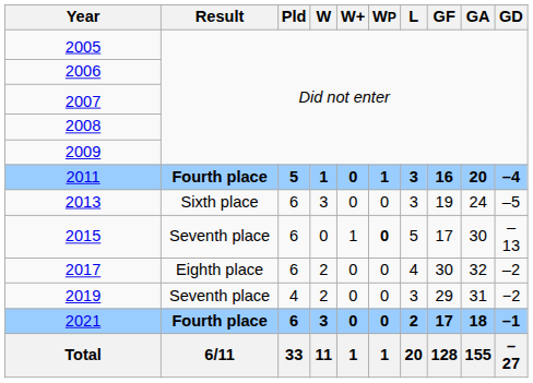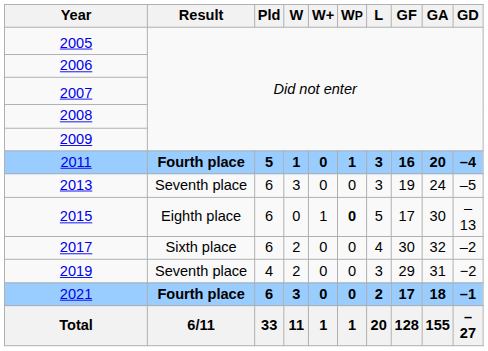 <table class="wikitable" style="text-align: center;">
 <tr>
 <th width=150>Year</th>
 <th width=110>Result</th>
 <th width=20>Pld</th>
 <th width=20>W</th>
 <th width=20>W+</th>
 <th width=20>W<small>P</small></th>
 <th width=20>L</th>
 <th width=20>GF</th>
 <th width=20>GA</th>
 <th width=25>GD</th>
 </tr>
 <tr>
 <td> <a href='#'>2005</a><sup></sup></td>
 <td colspan=9 rowspan=5><em>Did not enter</em></td>
 </tr>
 <tr>
 <td> <a href='#'>2006</a></td>
 </tr>
 <tr>
 <td> <a href='#'>2007</a><sup></sup></td>
 </tr>
 <tr>
 <td> <a href='#'>2008</a></td>
 </tr>
 <tr>
 <td> <a href='#'>2009</a></td>
 </tr>
 <tr bgcolor=#9acdff>
 <td> <a href='#'>2011</a></td>
 <td><strong>Fourth place</strong></td>
 <td><strong>5</strong></td>
 <td><strong>1</strong></td>
 <td><strong>0</strong></td>
 <td><strong>1</strong></td>
 <td><strong>3</strong></td>
 <td><strong>16</strong></td>
 <td><strong>20</strong></td>
 <td><strong>–4</strong></td>
 </tr>
 <tr>
 <td> <a href='#'>2013</a></td>
-<td>Sixth place</td>
+<td>Seventh place</td>
 <td>6</td>
 <td>3</td>
 <td>0</td>
 <td>0</td>
 <td>3</td>
 <td>19</td>
 <td>24</td>
 <td>–5</td>
 </tr>
 <tr>
 <td> <a href='#'>2015</a></td>
-<td>Seventh place</td>
+<td>Eighth place</td>
 <td>6</td>
 <td>0</td>
 <td>1</td>
 <td><strong>0</strong></td>
 <td>5</td>
 <td>17</td>
 <td>30</td>
 <td>–13</td>
 </tr>
 <tr>
 <td> <a href='#'>2017</a></td>
-<td>Eighth place</td>
+<td>Sixth place</td>
 <td>6</td>
 <td>2</td>
 <td>0</td>
 <td>0</td>
 <td>4</td>
 <td>30</td>
 <td>32</td>
 <td>–2</td>
 </tr>
 <tr>
 <td> <a href='#'>2019</a></td>
 <td>Seventh place</td>
 <td>4</td>
 <td>2</td>
 <td>0</td>
 <td>0</td>
 <td>3</td>
 <td>29</td>
 <td>31</td>
 <td>−2</td>
 </tr>
 <tr bgcolor=#9acdff>
 <td> <a href='#'>2021</a></td>
 <td><strong>Fourth place</strong></td>
 <td><strong>6</strong></td>
 <td><strong>3</strong></td>
 <td><strong>0</strong></td>
 <td><strong>0</strong></td>
 <td><strong>2</strong></td>
 <td><strong>17</strong></td>
 <td><strong>18</strong></td>
 <td><strong>–1</strong></td>
 </tr>
 <tr>
 <th><strong>Total</strong></th>
 <th><strong>6/11</strong></th>
 <th><strong>33</strong></th>
 <th><strong>11</strong></th>
 <th><strong>1</strong></th>
 <th><strong>1</strong></th>
 <th><strong>20</strong></th>
 <th><strong>128</strong></th>
 <th><strong>155</strong></th>
 <th><strong>–27</strong></th>
 </tr>
 </table>
